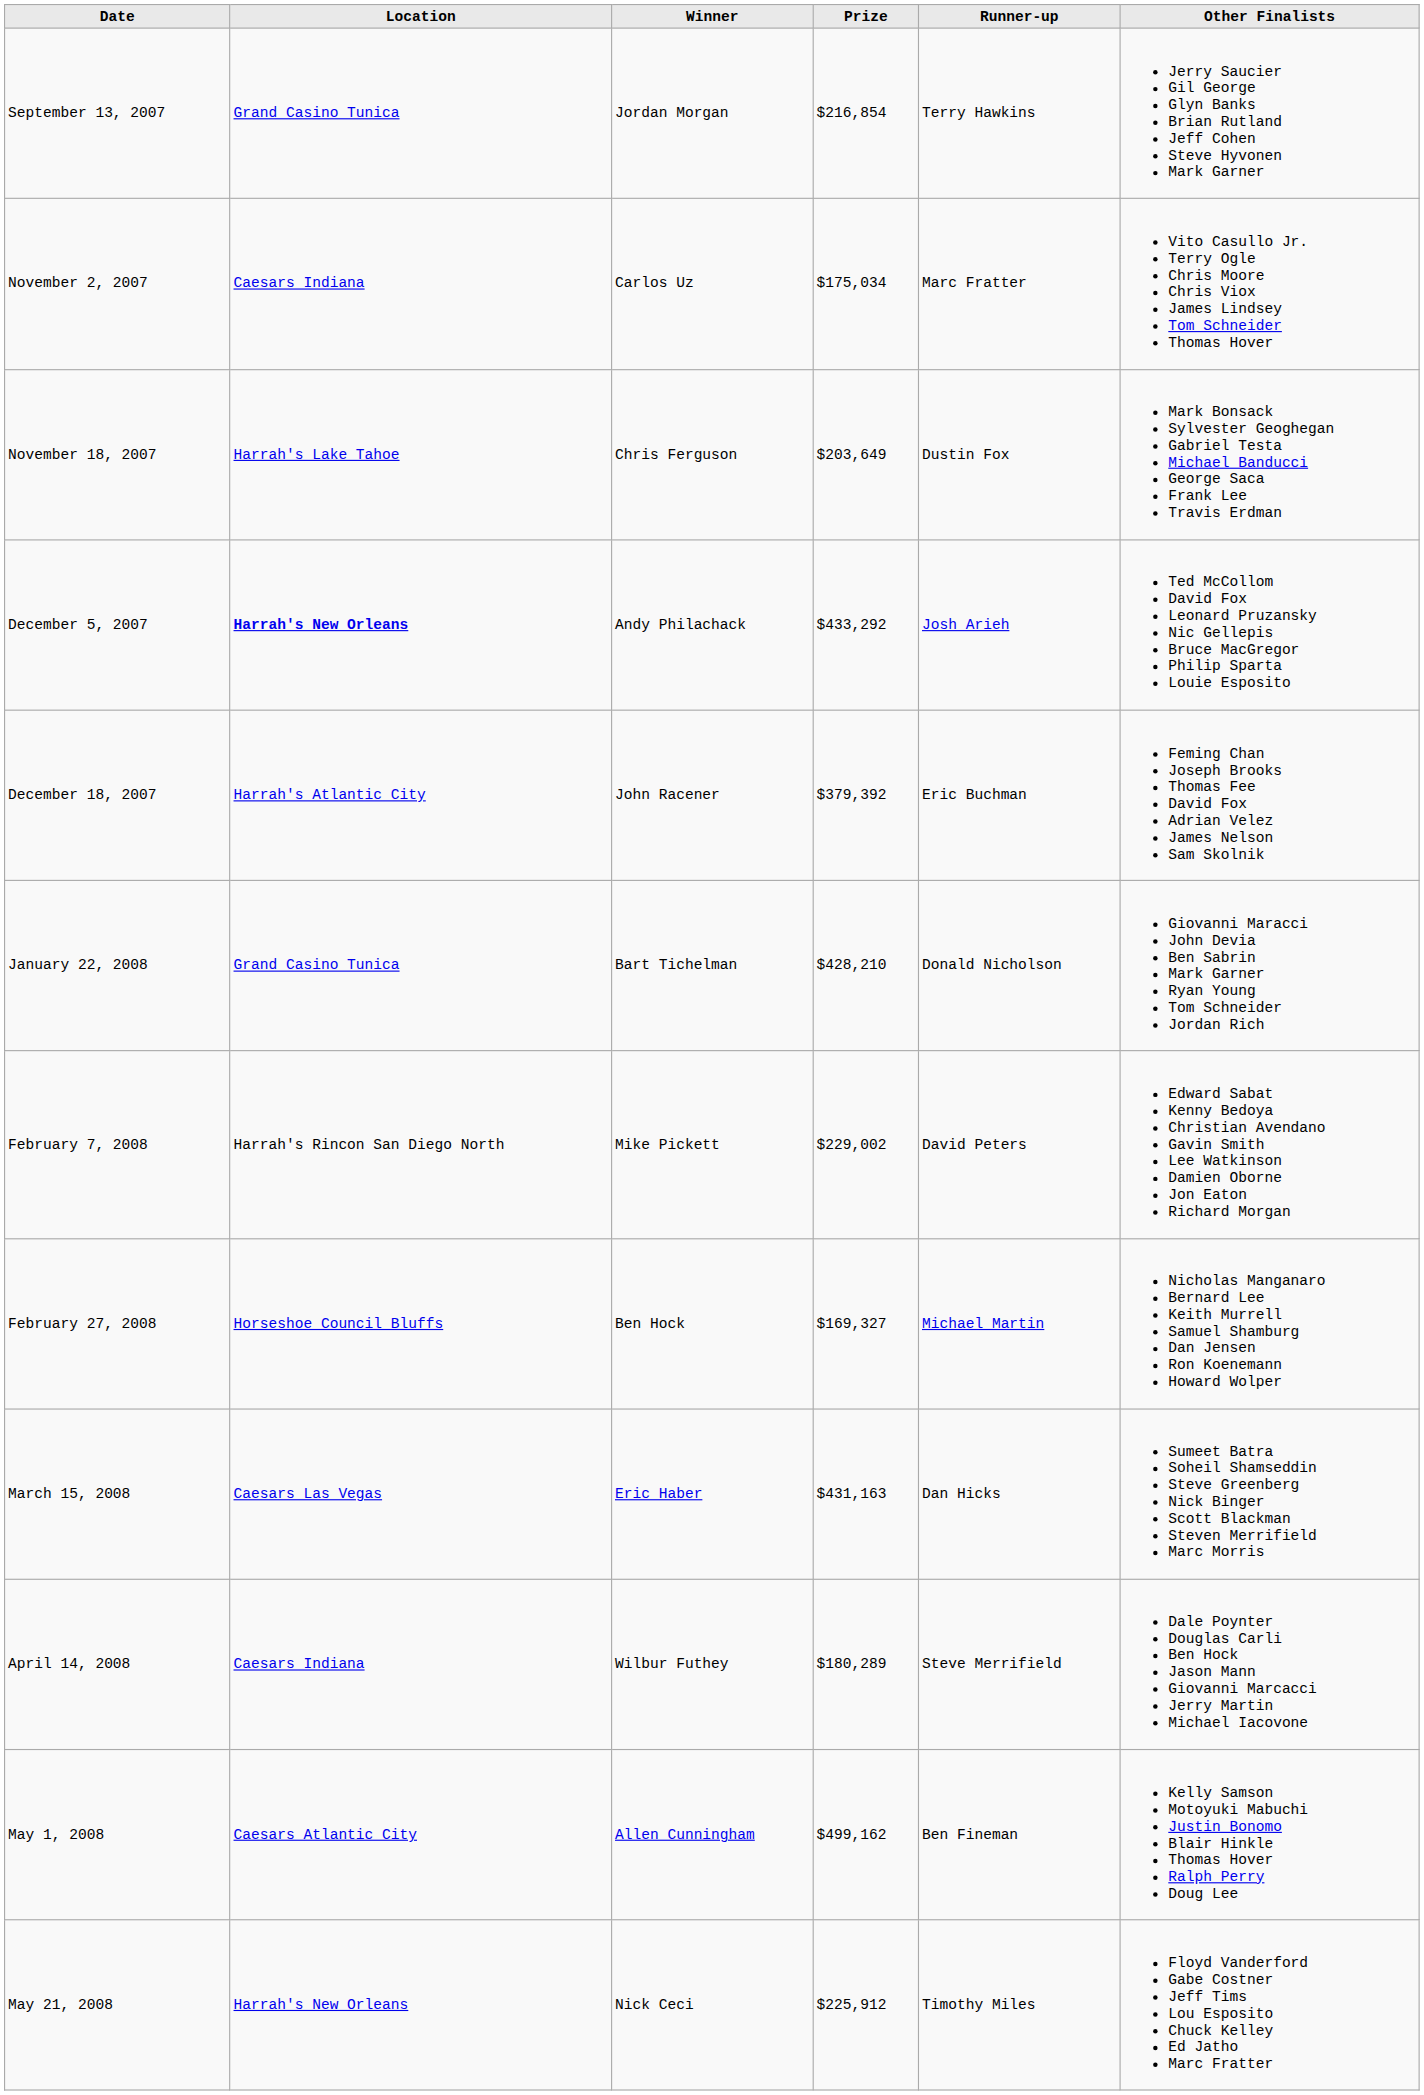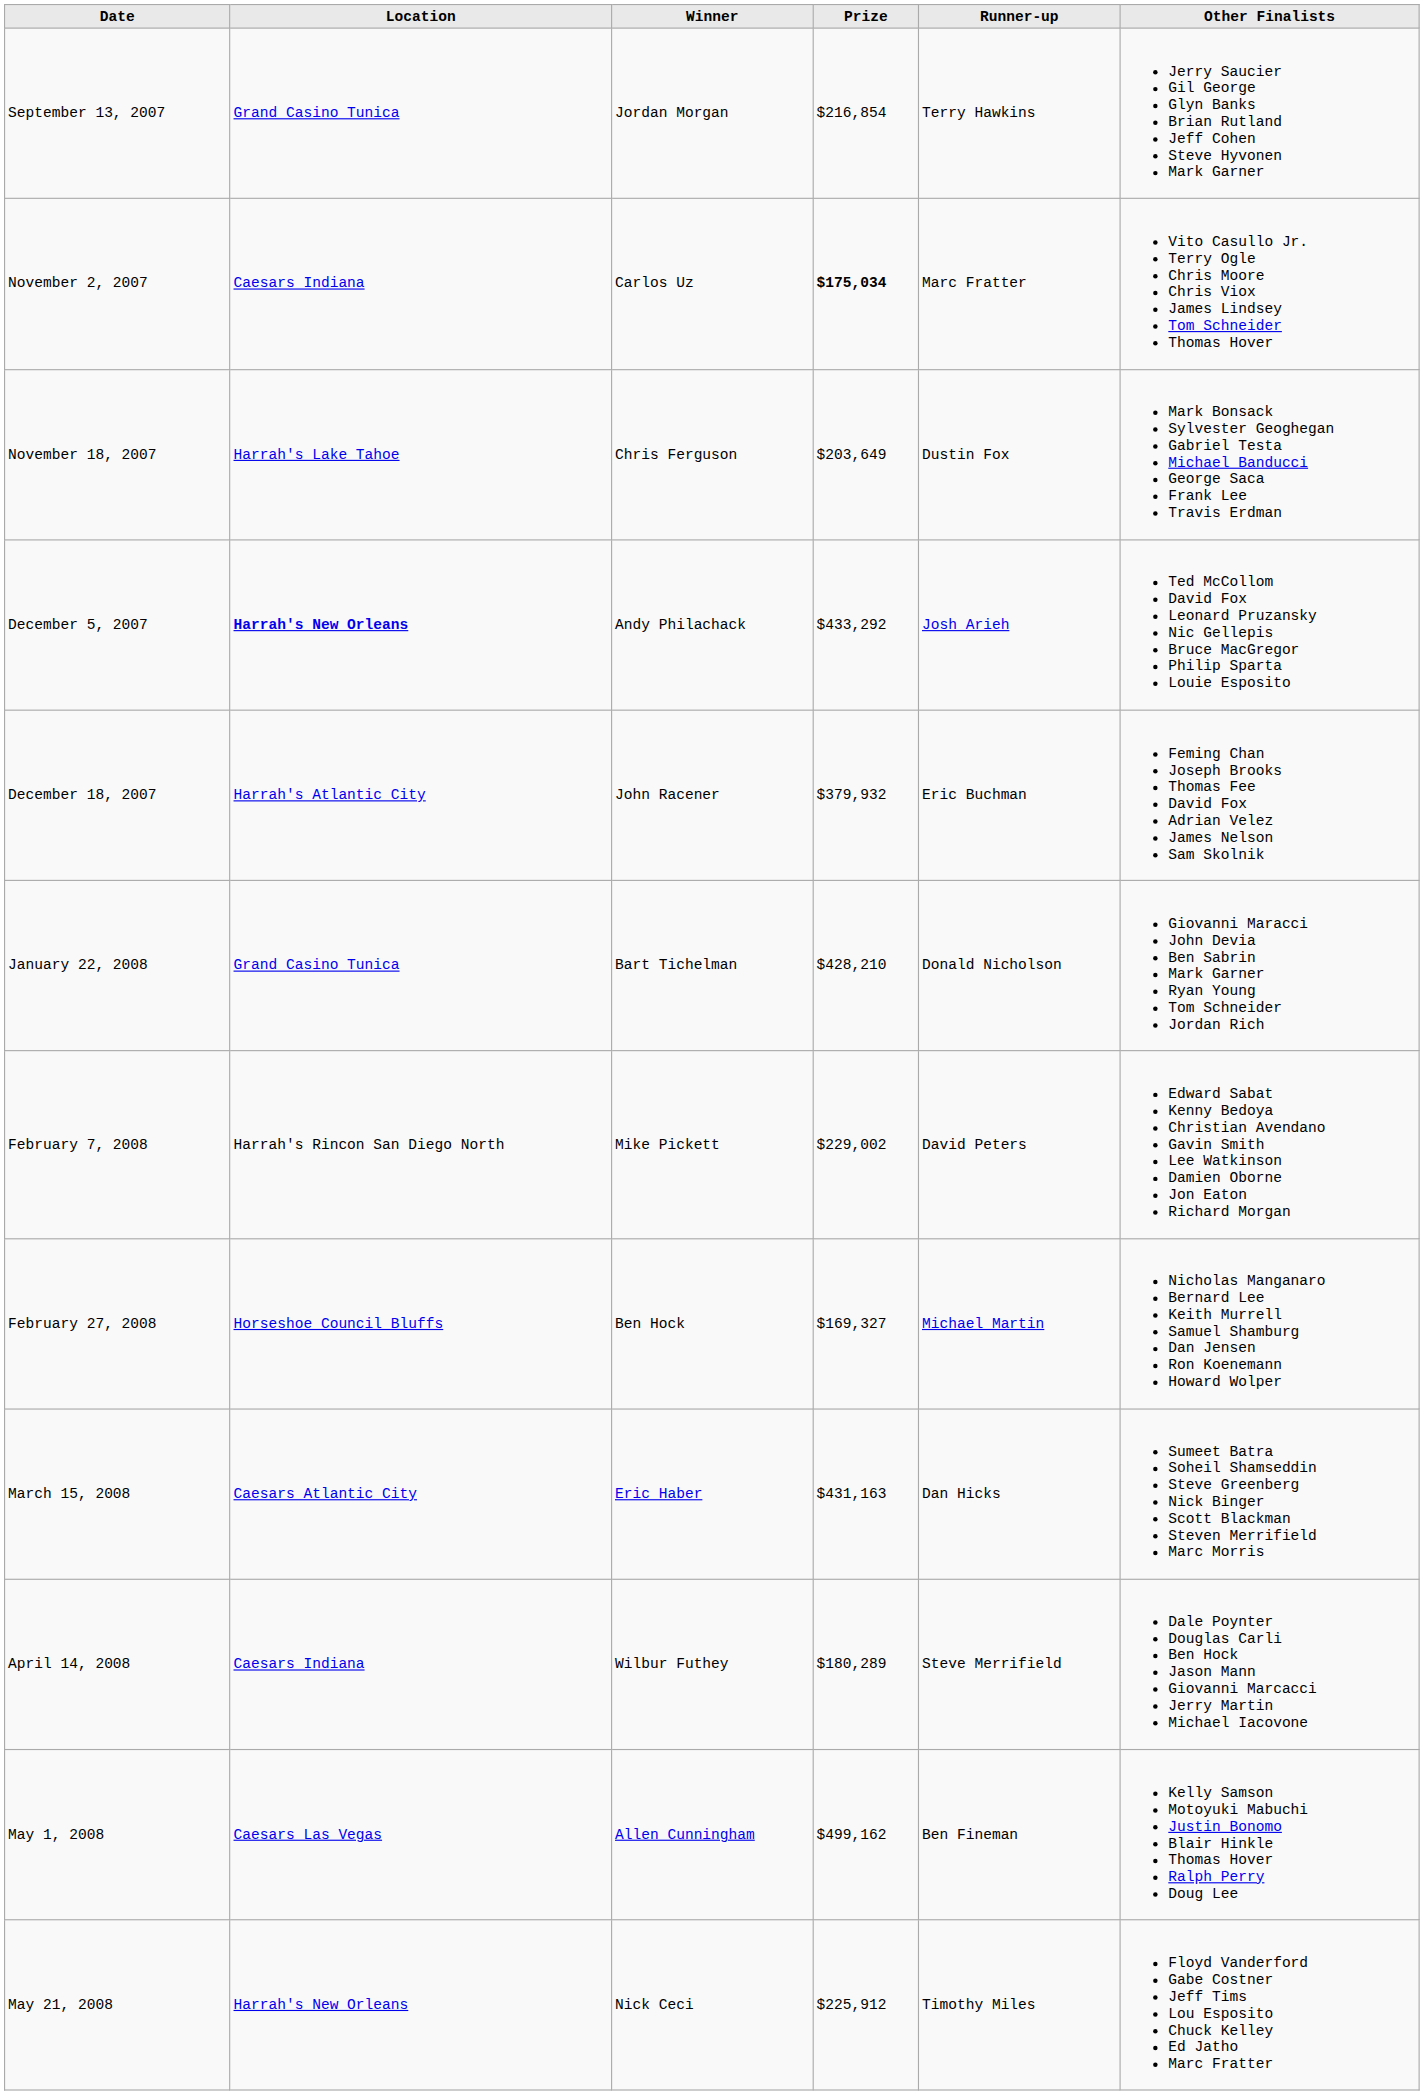 <table class="wikitable" width = 100%>
 <tr>
 <th style="background: #E9E9E9;">Date</th>
 <th style="background: #E9E9E9;">Location</th>
 <th style="background: #E9E9E9;">Winner</th>
 <th style="background: #E9E9E9;">Prize</th>
 <th style="background: #E9E9E9;">Runner-up</th>
 <th style="background: #E9E9E9;">Other Finalists</th>
 </tr>
 <tr>
 <td>September 13, 2007</td>
 <td><a href='#'>Grand Casino Tunica</a></td>
 <td>Jordan Morgan</td>
 <td>$216,854</td>
 <td>Terry Hawkins</td>
 <td><br><ul><li>Jerry Saucier</li><li>Gil George</li><li>Glyn Banks</li><li>Brian Rutland</li><li>Jeff Cohen</li><li>Steve Hyvonen</li><li>Mark Garner</li></ul></td>
 </tr>
 <tr>
 <td>November 2, 2007</td>
 <td><a href='#'>Caesars Indiana</a></td>
 <td>Carlos Uz</td>
-<td>$175,034</td>
+<td><strong>$175,034</strong></td>
 <td>Marc Fratter</td>
 <td><br><ul><li>Vito Casullo Jr.</li><li>Terry Ogle</li><li>Chris Moore</li><li>Chris Viox</li><li>James Lindsey</li><li><a href='#'>Tom Schneider</a></li><li>Thomas Hover</li></ul></td>
 </tr>
 <tr>
 <td>November 18, 2007</td>
 <td><a href='#'>Harrah's Lake Tahoe</a></td>
 <td>Chris Ferguson</td>
 <td>$203,649</td>
 <td>Dustin Fox</td>
 <td><br><ul><li>Mark Bonsack</li><li>Sylvester Geoghegan</li><li>Gabriel Testa</li><li><a href='#'>Michael Banducci</a></li><li>George Saca</li><li>Frank Lee</li><li>Travis Erdman</li></ul></td>
 </tr>
 <tr>
 <td>December 5, 2007</td>
 <td><strong><a href='#'>Harrah's New Orleans</a></strong></td>
 <td>Andy Philachack</td>
 <td>$433,292</td>
 <td><a href='#'>Josh Arieh</a></td>
 <td><br><ul><li>Ted McCollom</li><li>David Fox</li><li>Leonard Pruzansky</li><li>Nic Gellepis</li><li>Bruce MacGregor</li><li>Philip Sparta</li><li>Louie Esposito</li></ul></td>
 </tr>
 <tr>
 <td>December 18, 2007</td>
 <td><a href='#'>Harrah's Atlantic City</a></td>
 <td>John Racener</td>
-<td>$379,392</td>
+<td>$379,932</td>
 <td>Eric Buchman</td>
 <td><br><ul><li>Feming Chan</li><li>Joseph Brooks</li><li>Thomas Fee</li><li>David Fox</li><li>Adrian Velez</li><li>James Nelson</li><li>Sam Skolnik</li></ul></td>
 </tr>
 <tr>
 <td>January 22, 2008</td>
 <td><a href='#'>Grand Casino Tunica</a></td>
 <td>Bart Tichelman</td>
 <td>$428,210</td>
 <td>Donald Nicholson</td>
 <td><br><ul><li>Giovanni Maracci</li><li>John Devia</li><li>Ben Sabrin</li><li>Mark Garner</li><li>Ryan Young</li><li>Tom Schneider</li><li>Jordan Rich</li></ul></td>
 </tr>
 <tr>
 <td>February 7, 2008</td>
 <td>Harrah's Rincon San Diego North</td>
 <td>Mike Pickett</td>
 <td>$229,002</td>
 <td>David Peters</td>
 <td><br><ul><li>Edward Sabat</li><li>Kenny Bedoya</li><li>Christian Avendano</li><li>Gavin Smith</li><li>Lee Watkinson</li><li>Damien Oborne</li><li>Jon Eaton</li><li>Richard Morgan</li></ul></td>
 </tr>
 <tr>
 <td>February 27, 2008</td>
 <td><a href='#'>Horseshoe Council Bluffs</a></td>
 <td>Ben Hock</td>
 <td>$169,327</td>
 <td><a href='#'>Michael Martin</a></td>
 <td><br><ul><li>Nicholas Manganaro</li><li>Bernard Lee</li><li>Keith Murrell</li><li>Samuel Shamburg</li><li>Dan Jensen</li><li>Ron Koenemann</li><li>Howard Wolper</li></ul></td>
 </tr>
 <tr>
 <td>March 15, 2008</td>
-<td><a href='#'>Caesars Las Vegas</a></td>
+<td><a href='#'>Caesars Atlantic City</a></td>
 <td><a href='#'>Eric Haber</a></td>
 <td>$431,163</td>
 <td>Dan Hicks</td>
 <td><br><ul><li>Sumeet Batra</li><li>Soheil Shamseddin</li><li>Steve Greenberg</li><li>Nick Binger</li><li>Scott Blackman</li><li>Steven Merrifield</li><li>Marc Morris</li></ul></td>
 </tr>
 <tr>
 <td>April 14, 2008</td>
 <td><a href='#'>Caesars Indiana</a></td>
 <td>Wilbur Futhey</td>
 <td>$180,289</td>
 <td>Steve Merrifield</td>
 <td><br><ul><li>Dale Poynter</li><li>Douglas Carli</li><li>Ben Hock</li><li>Jason Mann</li><li>Giovanni Marcacci</li><li>Jerry Martin</li><li>Michael Iacovone</li></ul></td>
 </tr>
 <tr>
 <td>May 1, 2008</td>
-<td><a href='#'>Caesars Atlantic City</a></td>
+<td><a href='#'>Caesars Las Vegas</a></td>
 <td><a href='#'>Allen Cunningham</a></td>
 <td>$499,162</td>
 <td>Ben Fineman</td>
 <td><br><ul><li>Kelly Samson</li><li>Motoyuki Mabuchi</li><li><a href='#'>Justin Bonomo</a></li><li>Blair Hinkle</li><li>Thomas Hover</li><li><a href='#'>Ralph Perry</a></li><li>Doug Lee</li></ul></td>
 </tr>
 <tr>
 <td>May 21, 2008</td>
 <td><a href='#'>Harrah's New Orleans</a></td>
 <td>Nick Ceci</td>
 <td>$225,912</td>
 <td>Timothy Miles</td>
 <td><br><ul><li>Floyd Vanderford</li><li>Gabe Costner</li><li>Jeff Tims</li><li>Lou Esposito</li><li>Chuck Kelley</li><li>Ed Jatho</li><li>Marc Fratter</li></ul></td>
 </tr>
 </table>
